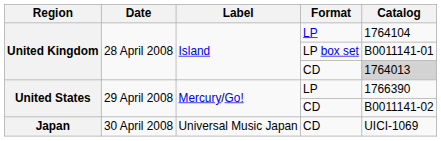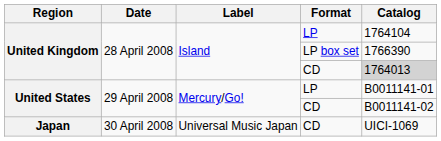 <table class="wikitable plainrowheaders">
 <tr>
 <th>Region</th>
 <th>Date</th>
 <th>Label</th>
 <th>Format</th>
 <th>Catalog</th>
 </tr>
 <tr>
 <th scope="row" rowspan="3">United Kingdom</th>
 <td rowspan="3">28 April 2008</td>
 <td rowspan="3"><a href='#'>Island</a></td>
 <td><a href='#'>LP</a></td>
 <td>1764104</td>
 </tr>
 <tr>
 <td>LP <a href='#'>box set</a></td>
-<td>B0011141-01</td>
+<td>1766390</td>
 </tr>
 <tr>
 <td>CD</td>
 <td style="background: lightgrey;">1764013</td>
 </tr>
 <tr>
 <th scope="row" rowspan="2">United States</th>
 <td rowspan="2">29 April 2008</td>
 <td rowspan="2"><a href='#'>Mercury</a>/<a href='#'>Go!</a></td>
 <td>LP</td>
-<td>1766390</td>
+<td>B0011141-01</td>
 </tr>
 <tr>
 <td>CD</td>
 <td>B0011141-02</td>
 </tr>
 <tr>
 <th scope="row">Japan</th>
 <td>30 April 2008</td>
 <td>Universal Music Japan</td>
 <td>CD</td>
 <td>UICI-1069</td>
 </tr>
 </table>
